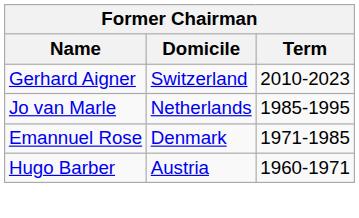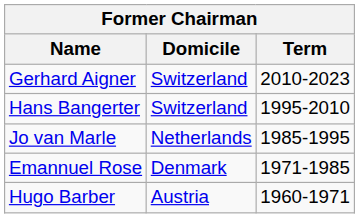 <table class="wikitable">
 <tr>
 <th colspan="3">Former Chairman</th>
 </tr>
 <tr>
 <th>Name</th>
 <th>Domicile</th>
 <th>Term</th>
 </tr>
 <tr>
 <td><a href='#'>Gerhard Aigner</a></td>
 <td> <a href='#'>Switzerland</a></td>
 <td>2010-2023</td>
+</tr>
+<tr>
+<td><a href='#'>Hans Bangerter</a></td>
+<td> <a href='#'>Switzerland</a></td>
+<td>1995-2010</td>
 </tr>
 <tr>
 <td><a href='#'>Jo van Marle</a></td>
 <td> <a href='#'>Netherlands</a></td>
 <td>1985-1995</td>
 </tr>
 <tr>
 <td><a href='#'>Emannuel Rose</a></td>
 <td> <a href='#'>Denmark</a></td>
 <td>1971-1985</td>
 </tr>
 <tr>
 <td><a href='#'>Hugo Barber</a></td>
 <td> <a href='#'>Austria</a></td>
 <td>1960-1971</td>
 </tr>
 </table>
